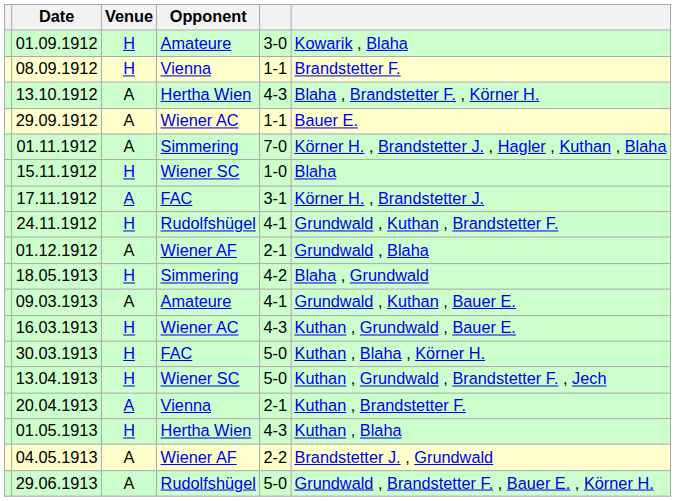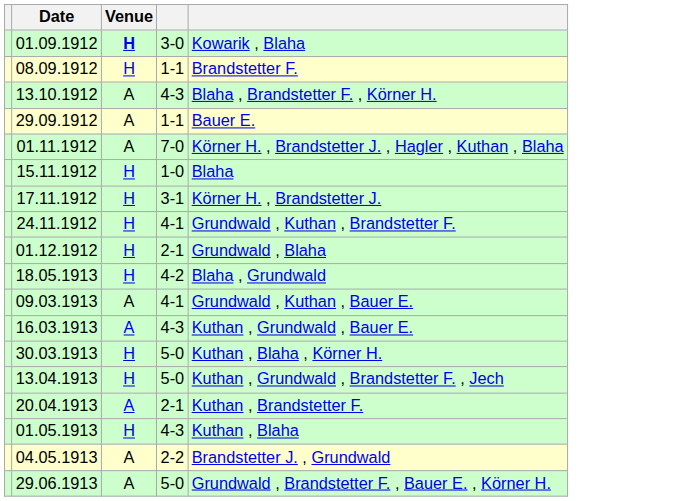 <table class="wikitable" Style="text-align: center">
 <tr>
 <th></th>
 <th>Date</th>
 <th>Venue</th>
-<th>Opponent</th>
 <th></th>
 <th></th>
 </tr>
 <tr style="background:#cfc">
 <td></td>
 <td>01.09.1912</td>
-<td><a href='#'>H</a></td>
-<td align="left"><a href='#'>Amateure</a></td>
+<td><strong><a href='#'>H</a></strong></td>
 <td>3-0</td>
 <td align="left"><a href='#'>Kowarik</a> , <a href='#'>Blaha</a>  </td>
 </tr>
 <tr style="background:#ffc">
 <td></td>
 <td>08.09.1912</td>
 <td><a href='#'>H</a></td>
-<td align="left"><a href='#'>Vienna</a></td>
 <td>1-1</td>
 <td align="left"><a href='#'>Brandstetter F.</a> </td>
 </tr>
 <tr style="background:#cfc">
 <td></td>
 <td>13.10.1912</td>
 <td>A</td>
-<td align="left"><a href='#'>Hertha Wien</a></td>
 <td>4-3</td>
 <td align="left"><a href='#'>Blaha</a>  , <a href='#'>Brandstetter F.</a> , <a href='#'>Körner H.</a> </td>
 </tr>
 <tr style="background:#ffc">
 <td></td>
 <td>29.09.1912</td>
 <td>A</td>
-<td align="left"><a href='#'>Wiener AC</a></td>
 <td>1-1</td>
 <td align="left"><a href='#'>Bauer E.</a> </td>
 </tr>
 <tr style="background:#cfc">
 <td></td>
 <td>01.11.1912</td>
 <td>A</td>
-<td align="left"><a href='#'>Simmering</a></td>
 <td>7-0</td>
 <td align="left"><a href='#'>Körner H.</a> , <a href='#'>Brandstetter J.</a> , <a href='#'>Hagler</a>  , <a href='#'>Kuthan</a>  , <a href='#'>Blaha</a> </td>
 </tr>
 <tr style="background:#cfc">
 <td></td>
 <td>15.11.1912</td>
 <td><a href='#'>H</a></td>
-<td align="left"><a href='#'>Wiener SC</a></td>
 <td>1-0</td>
 <td align="left"><a href='#'>Blaha</a> </td>
 </tr>
 <tr style="background:#cfc">
 <td></td>
 <td>17.11.1912</td>
-<td><a href='#'>A</a></td>
-<td align="left"><a href='#'>FAC</a></td>
+<td><a href='#'>H</a></td>
 <td>3-1</td>
 <td align="left"><a href='#'>Körner H.</a>  , <a href='#'>Brandstetter J.</a> </td>
 </tr>
 <tr style="background:#cfc">
 <td></td>
 <td>24.11.1912</td>
 <td><a href='#'>H</a></td>
-<td align="left"><a href='#'>Rudolfshügel</a></td>
 <td>4-1</td>
 <td align="left"><a href='#'>Grundwald</a> , <a href='#'>Kuthan</a>  , <a href='#'>Brandstetter F.</a> </td>
 </tr>
 <tr style="background:#cfc">
 <td></td>
 <td>01.12.1912</td>
-<td>A</td>
-<td align="left"><a href='#'>Wiener AF</a></td>
+<td><a href='#'>H</a></td>
 <td>2-1</td>
 <td align="left"><a href='#'>Grundwald</a> , <a href='#'>Blaha</a> </td>
 </tr>
 <tr style="background:#cfc">
 <td></td>
 <td>18.05.1913</td>
 <td><a href='#'>H</a></td>
-<td align="left"><a href='#'>Simmering</a></td>
 <td>4-2</td>
 <td align="left"><a href='#'>Blaha</a>   , <a href='#'>Grundwald</a> </td>
 </tr>
 <tr style="background:#cfc">
 <td></td>
 <td>09.03.1913</td>
 <td>A</td>
-<td align="left"><a href='#'>Amateure</a></td>
 <td>4-1</td>
 <td align="left"><a href='#'>Grundwald</a> , <a href='#'>Kuthan</a>   , <a href='#'>Bauer E.</a> </td>
 </tr>
 <tr style="background:#cfc">
 <td></td>
 <td>16.03.1913</td>
-<td><a href='#'>H</a></td>
-<td align="left"><a href='#'>Wiener AC</a></td>
+<td><a href='#'>A</a></td>
 <td>4-3</td>
 <td align="left"><a href='#'>Kuthan</a>  , <a href='#'>Grundwald</a> , <a href='#'>Bauer E.</a> </td>
 </tr>
 <tr style="background:#cfc">
 <td></td>
 <td>30.03.1913</td>
 <td><a href='#'>H</a></td>
-<td align="left"><a href='#'>FAC</a></td>
 <td>5-0</td>
 <td align="left"><a href='#'>Kuthan</a>  , <a href='#'>Blaha</a>  , <a href='#'>Körner H.</a> </td>
 </tr>
 <tr style="background:#cfc">
 <td></td>
 <td>13.04.1913</td>
 <td><a href='#'>H</a></td>
-<td align="left"><a href='#'>Wiener SC</a></td>
 <td>5-0</td>
 <td align="left"><a href='#'>Kuthan</a>  , <a href='#'>Grundwald</a> , <a href='#'>Brandstetter F.</a> , <a href='#'>Jech</a> </td>
 </tr>
 <tr style="background:#cfc">
 <td></td>
 <td>20.04.1913</td>
 <td><a href='#'>A</a></td>
-<td align="left"><a href='#'>Vienna</a></td>
 <td>2-1</td>
 <td align="left"><a href='#'>Kuthan</a> , <a href='#'>Brandstetter F.</a> </td>
 </tr>
 <tr style="background:#cfc">
 <td></td>
 <td>01.05.1913</td>
 <td><a href='#'>H</a></td>
-<td align="left"><a href='#'>Hertha Wien</a></td>
 <td>4-3</td>
 <td align="left"><a href='#'>Kuthan</a> , <a href='#'>Blaha</a> </td>
 </tr>
 <tr style="background:#ffc">
 <td></td>
 <td>04.05.1913</td>
 <td>A</td>
-<td align="left"><a href='#'>Wiener AF</a></td>
 <td>2-2</td>
 <td align="left"><a href='#'>Brandstetter J.</a> , <a href='#'>Grundwald</a> </td>
 </tr>
 <tr style="background:#cfc">
 <td></td>
 <td>29.06.1913</td>
 <td>A</td>
-<td align="left"><a href='#'>Rudolfshügel</a></td>
 <td>5-0</td>
 <td align="left"><a href='#'>Grundwald</a> , <a href='#'>Brandstetter F.</a> , <a href='#'>Bauer E.</a> , <a href='#'>Körner H.</a> </td>
 </tr>
 </table>
